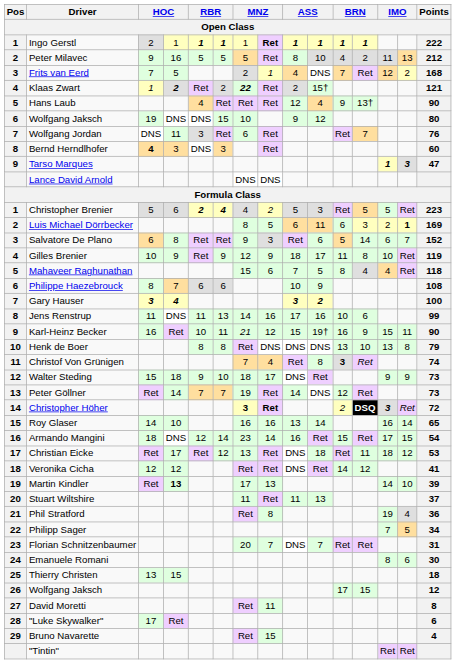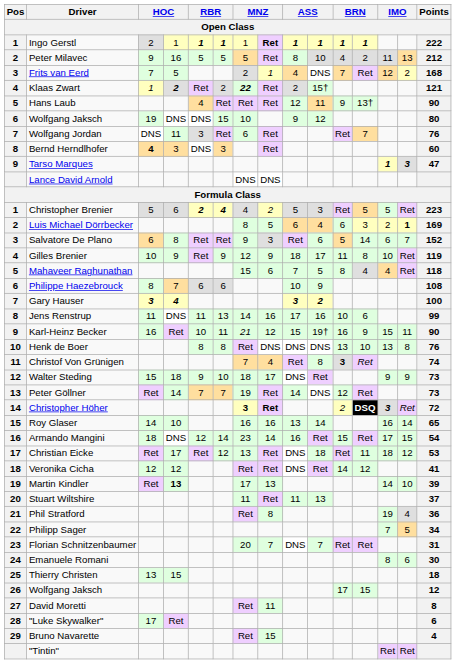 <table class="wikitable" style="font-size: 85%; text-align: center;">
 <tr valign="top">
 <th valign=middle>Pos</th>
 <th valign=middle>Driver</th>
 <th colspan=2><a href='#'>HOC</a><br></th>
 <th colspan=2><a href='#'>RBR</a><br></th>
 <th colspan=2><a href='#'>MNZ</a><br></th>
 <th colspan=2><a href='#'>ASS</a><br></th>
 <th colspan=2><a href='#'>BRN</a><br></th>
 <th colspan=2><a href='#'>IMO</a><br></th>
 <th valign=middle>Points</th>
 </tr>
 <tr>
 <th colspan=15>Open Class</th>
 </tr>
 <tr>
 <th>1</th>
 <td align=left> Ingo Gerstl</td>
 <td style="background:#DFDFDF;">2</td>
 <td style="background:#FFFFBF;">1</td>
 <td style="background:#FFFFBF;"><strong><em>1</em></strong></td>
 <td style="background:#FFFFBF;"><strong><em>1</em></strong></td>
 <td style="background:#FFFFBF;">1</td>
 <td style="background:#EFCFFF;"><strong>Ret</strong></td>
 <td style="background:#FFFFBF;"><strong><em>1</em></strong></td>
 <td style="background:#FFFFBF;"><strong><em>1</em></strong></td>
 <td style="background:#FFFFBF;"><strong><em>1</em></strong></td>
 <td style="background:#FFFFBF;"><strong><em>1</em></strong></td>
 <td></td>
 <td></td>
 <th>222</th>
 </tr>
 <tr>
 <th>2</th>
 <td align=left> Peter Milavec</td>
 <td style="background:#DFFFDF;">9</td>
 <td style="background:#DFFFDF;">16</td>
 <td style="background:#DFFFDF;">5</td>
 <td style="background:#DFFFDF;">5</td>
 <td style="background:#FFDF9F;">5</td>
 <td style="background:#EFCFFF;">Ret</td>
 <td style="background:#DFFFDF;">8</td>
 <td style="background:#DFDFDF;">10</td>
 <td style="background:#DFDFDF;">4</td>
 <td style="background:#DFDFDF;">2</td>
 <td style="background:#DFDFDF;">11</td>
 <td style="background:#FFDF9F;">13</td>
 <th>212</th>
 </tr>
 <tr>
 <th>3</th>
 <td align=left> <a href='#'>Frits van Eerd</a></td>
 <td style="background:#DFFFDF;">7</td>
 <td style="background:#DFFFDF;">5</td>
 <td></td>
 <td></td>
 <td style="background:#DFDFDF;">2</td>
 <td style="background:#FFFFBF;"><em>1</em></td>
 <td style="background:#FFDF9F;">4</td>
 <td style="background:#FFFFFF;">DNS</td>
 <td style="background:#FFDF9F;">7</td>
 <td style="background:#EFCFFF;">Ret</td>
 <td style="background:#FFDF9F;">12</td>
 <td style="background:#FFFFBF;">2</td>
 <th>168</th>
 </tr>
 <tr>
 <th>4</th>
 <td align=left> Klaas Zwart</td>
 <td style="background:#FFFFBF;"><em>1</em></td>
 <td style="background:#DFDFDF;"><strong><em>2</em></strong></td>
 <td style="background:#EFCFFF;">Ret</td>
 <td style="background:#DFDFDF;">2</td>
 <td style="background:#DFFFDF;"><strong><em>22</em></strong></td>
 <td style="background:#EFCFFF;">Ret</td>
 <td style="background:#DFDFDF;">2</td>
 <td style="background:#DFFFDF;">15†</td>
 <td></td>
 <td></td>
 <td></td>
 <td></td>
 <th>121</th>
 </tr>
 <tr>
 <th>5</th>
 <td align=left> Hans Laub</td>
 <td></td>
 <td></td>
 <td style="background:#FFDF9F;">4</td>
 <td style="background:#EFCFFF;">Ret</td>
 <td style="background:#EFCFFF;">Ret</td>
 <td style="background:#EFCFFF;">Ret</td>
 <td style="background:#DFFFDF;">12</td>
-<td style="background:#FFDF9F;">4</td>
+<td style="background:#FFDF9F;">11</td>
 <td style="background:#DFFFDF;">9</td>
 <td style="background:#DFFFDF;">13†</td>
 <td></td>
 <td></td>
 <th>90</th>
 </tr>
 <tr>
 <th>6</th>
 <td align=left> Wolfgang Jaksch</td>
 <td style="background:#DFFFDF;">19</td>
 <td style="background:#FFFFFF;">DNS</td>
 <td style="background:#FFFFFF;">DNS</td>
 <td style="background:#DFFFDF;">15</td>
 <td style="background:#DFFFDF;">10</td>
 <td></td>
 <td style="background:#DFFFDF;">9</td>
 <td style="background:#DFFFDF;">12</td>
 <td></td>
 <td></td>
 <td></td>
 <td></td>
 <th>80</th>
 </tr>
 <tr>
 <th>7</th>
 <td align=left> Wolfgang Jordan</td>
 <td style="background:#FFFFFF;">DNS</td>
 <td style="background:#DFFFDF;">11</td>
 <td style="background:#DFDFDF;">3</td>
 <td style="background:#EFCFFF;">Ret</td>
 <td style="background:#DFFFDF;">6</td>
 <td style="background:#EFCFFF;">Ret</td>
 <td></td>
 <td></td>
 <td style="background:#EFCFFF;">Ret</td>
 <td style="background:#FFDF9F;">7</td>
 <td></td>
 <td></td>
 <th>76</th>
 </tr>
 <tr>
 <th>8</th>
 <td align=left> Bernd Herndlhofer</td>
 <td style="background:#FFDF9F;"><strong>4</strong></td>
 <td style="background:#FFDF9F;">3</td>
 <td style="background:#FFFFFF;">DNS</td>
 <td style="background:#FFDF9F;">3</td>
 <td></td>
 <td style="background:#EFCFFF;">Ret</td>
 <td></td>
 <td></td>
 <td></td>
 <td></td>
 <td></td>
 <td></td>
 <th>60</th>
 </tr>
 <tr>
 <th>9</th>
 <td align=left> <a href='#'>Tarso Marques</a></td>
 <td></td>
 <td></td>
 <td></td>
 <td></td>
 <td></td>
 <td></td>
 <td></td>
 <td></td>
 <td></td>
 <td></td>
 <td style="background:#FFFFBF;"><strong><em>1</em></strong></td>
 <td style="background:#DFDFDF;"><strong><em>3</em></strong></td>
 <th>47</th>
 </tr>
 <tr>
 <th></th>
 <td align=left> <a href='#'>Lance David Arnold</a></td>
 <td></td>
 <td></td>
 <td></td>
 <td></td>
 <td style="background:#FFFFFF;">DNS</td>
 <td style="background:#FFFFFF;">DNS</td>
 <td></td>
 <td></td>
 <td></td>
 <td></td>
 <td></td>
 <td></td>
 <th></th>
 </tr>
 <tr>
 <th colspan=15>Formula Class</th>
 </tr>
 <tr>
 <th>1</th>
 <td align=left> Christopher Brenier</td>
 <td style="background:#DFDFDF;">5</td>
 <td style="background:#DFDFDF;">6</td>
 <td style="background:#FFFFBF;"><strong><em>2</em></strong></td>
 <td style="background:#FFFFBF;"><strong><em>4</em></strong></td>
 <td style="background:#DFDFDF;">4</td>
 <td style="background:#FFFFBF;"><em>2</em></td>
 <td style="background:#DFDFDF;">5</td>
 <td style="background:#DFDFDF;">3</td>
 <td style="background:#EFCFFF;">Ret</td>
 <td style="background:#FFDF9F;">5</td>
 <td style="background:#DFFFDF;">5</td>
 <td style="background:#EFCFFF;">Ret</td>
 <th>223</th>
 </tr>
 <tr>
 <th>2</th>
 <td align=left> <a href='#'>Luis Michael Dörrbecker</a></td>
 <td></td>
 <td></td>
 <td></td>
 <td></td>
 <td style="background:#DFFFDF;">8</td>
 <td style="background:#DFFFDF;">5</td>
 <td style="background:#FFDF9F;">6</td>
-<td style="background:#FFDF9F;">11</td>
+<td style="background:#FFDF9F;">4</td>
 <td style="background:#DFFFDF;">6</td>
 <td style="background:#FFFFBF;">3</td>
 <td style="background:#FFFFBF;">2</td>
 <td style="background:#FFFFBF;"><strong>1</strong></td>
 <th>169</th>
 </tr>
 <tr>
 <th>3</th>
 <td align=left> Salvatore De Plano</td>
 <td style="background:#FFDF9F;">6</td>
 <td style="background:#DFFFDF;">8</td>
 <td style="background:#EFCFFF;">Ret</td>
 <td style="background:#EFCFFF;">Ret</td>
 <td style="background:#DFFFDF;">9</td>
 <td style="background:#DFDFDF;">3</td>
 <td style="background:#EFCFFF;">Ret</td>
 <td style="background:#DFFFDF;">6</td>
 <td style="background:#FFDF9F;">5</td>
 <td style="background:#DFFFDF;">14</td>
 <td style="background:#DFFFDF;">6</td>
 <td style="background:#DFFFDF;">7</td>
 <th>152</th>
 </tr>
 <tr>
 <th>4</th>
 <td align=left> Gilles Brenier</td>
 <td style="background:#DFFFDF;">10</td>
 <td style="background:#DFFFDF;">9</td>
 <td style="background:#EFCFFF;">Ret</td>
 <td style="background:#DFFFDF;">9</td>
 <td style="background:#DFFFDF;">12</td>
 <td style="background:#DFFFDF;">9</td>
 <td style="background:#DFFFDF;">18</td>
 <td style="background:#DFFFDF;">17</td>
 <td style="background:#DFFFDF;">11</td>
 <td style="background:#DFFFDF;">8</td>
 <td style="background:#DFFFDF;">10</td>
 <td style="background:#EFCFFF;">Ret</td>
 <th>119</th>
 </tr>
 <tr>
 <th>5</th>
 <td align=left> <a href='#'>Mahaveer Raghunathan</a></td>
 <td></td>
 <td></td>
 <td></td>
 <td></td>
 <td style="background:#DFFFDF;">15</td>
 <td style="background:#DFFFDF;">6</td>
 <td style="background:#DFFFDF;">7</td>
 <td style="background:#DFFFDF;">5</td>
 <td style="background:#DFFFDF;">8</td>
 <td style="background:#DFDFDF;">4</td>
 <td style="background:#FFDF9F;">4</td>
 <td style="background:#EFCFFF;">Ret</td>
 <th>118</th>
 </tr>
 <tr>
 <th>6</th>
 <td align=left> <a href='#'>Philippe Haezebrouck</a></td>
 <td style="background:#DFFFDF;">8</td>
 <td style="background:#FFDF9F;">7</td>
 <td style="background:#DFDFDF;">6</td>
 <td style="background:#DFDFDF;">6</td>
 <td></td>
 <td></td>
 <td style="background:#DFFFDF;">10</td>
 <td style="background:#DFFFDF;">9</td>
 <td></td>
 <td></td>
 <td></td>
 <td></td>
 <th>108</th>
 </tr>
 <tr>
 <th>7</th>
 <td align=left> Gary Hauser</td>
 <td style="background:#FFFFBF;"><strong><em>3</em></strong></td>
 <td style="background:#FFFFBF;"><strong><em>4</em></strong></td>
 <td></td>
 <td></td>
 <td></td>
 <td></td>
 <td style="background:#FFFFBF;"><strong><em>3</em></strong></td>
 <td style="background:#FFFFBF;"><strong><em>2</em></strong></td>
 <td></td>
 <td></td>
 <td></td>
 <td></td>
 <th>100</th>
 </tr>
 <tr>
 <th>8</th>
 <td align=left> Jens Renstrup</td>
 <td style="background:#DFFFDF;">11</td>
 <td style="background:#FFFFFF;">DNS</td>
 <td style="background:#DFFFDF;">11</td>
 <td style="background:#DFFFDF;">13</td>
 <td style="background:#DFFFDF;">14</td>
 <td style="background:#DFFFDF;">16</td>
 <td style="background:#DFFFDF;">17</td>
 <td style="background:#DFFFDF;">16</td>
 <td style="background:#DFFFDF;">10</td>
 <td style="background:#DFFFDF;">6</td>
 <td></td>
 <td></td>
 <th>99</th>
 </tr>
 <tr>
 <th>9</th>
 <td align=left> Karl-Heinz Becker</td>
 <td style="background:#DFFFDF;">16</td>
 <td style="background:#EFCFFF;">Ret</td>
 <td style="background:#DFFFDF;">10</td>
 <td style="background:#DFFFDF;">11</td>
 <td style="background:#DFFFDF;"><em>21</em></td>
 <td style="background:#DFFFDF;">12</td>
 <td style="background:#DFFFDF;">15</td>
 <td style="background:#DFFFDF;">19†</td>
 <td style="background:#DFFFDF;">16</td>
 <td style="background:#DFFFDF;">9</td>
 <td style="background:#DFFFDF;">15</td>
 <td style="background:#DFFFDF;">11</td>
 <th>90</th>
 </tr>
 <tr>
 <th>10</th>
 <td align=left> Henk de Boer</td>
 <td></td>
 <td></td>
 <td style="background:#DFFFDF;">8</td>
 <td style="background:#DFFFDF;">8</td>
 <td style="background:#EFCFFF;">Ret</td>
 <td style="background:#FFFFFF;">DNS</td>
 <td style="background:#FFFFFF;">DNS</td>
 <td style="background:#FFFFFF;">DNS</td>
 <td style="background:#DFFFDF;">13</td>
 <td style="background:#DFFFDF;">10</td>
 <td style="background:#DFFFDF;">13</td>
 <td style="background:#DFFFDF;">8</td>
-<th>79</th>
+<th>76</th>
 </tr>
 <tr>
 <th>11</th>
 <td align=left> Christof Von Grünigen</td>
 <td></td>
 <td></td>
 <td></td>
 <td></td>
 <td style="background:#FFDF9F;">7</td>
 <td style="background:#FFDF9F;">4</td>
 <td style="background:#EFCFFF;">Ret</td>
 <td style="background:#DFFFDF;">8</td>
 <td style="background:#DFDFDF;"><strong>3</strong></td>
 <td style="background:#EFCFFF;"><em>Ret</em></td>
 <td></td>
 <td></td>
 <th>74</th>
 </tr>
 <tr>
 <th>12</th>
 <td align=left> Walter Steding</td>
 <td style="background:#DFFFDF;">15</td>
 <td style="background:#DFFFDF;">18</td>
 <td style="background:#DFFFDF;">9</td>
 <td style="background:#DFFFDF;">10</td>
 <td style="background:#DFFFDF;">18</td>
 <td style="background:#DFFFDF;">17</td>
 <td style="background:#FFFFFF;">DNS</td>
 <td style="background:#EFCFFF;">Ret</td>
 <td></td>
 <td></td>
 <td style="background:#DFFFDF;">9</td>
 <td style="background:#DFFFDF;">9</td>
 <th>73</th>
 </tr>
 <tr>
 <th>13</th>
 <td align=left> Peter Göllner</td>
 <td style="background:#EFCFFF;">Ret</td>
 <td style="background:#DFFFDF;">14</td>
 <td style="background:#FFDF9F;">7</td>
 <td style="background:#FFDF9F;">7</td>
 <td style="background:#DFFFDF;">19</td>
 <td style="background:#EFCFFF;">Ret</td>
 <td style="background:#DFFFDF;">14</td>
 <td style="background:#FFFFFF;">DNS</td>
 <td style="background:#DFFFDF;">12</td>
 <td style="background:#EFCFFF;">Ret</td>
 <td></td>
 <td></td>
 <th>73</th>
 </tr>
 <tr>
 <th>14</th>
 <td align=left> <a href='#'>Christopher Höher</a></td>
 <td></td>
 <td></td>
 <td></td>
 <td></td>
 <td style="background:#FFFFBF;"><strong>3</strong></td>
 <td style="background:#EFCFFF;"><strong>Ret</strong></td>
 <td></td>
 <td></td>
 <td style="background:#FFFFBF;"><em>2</em></td>
 <td style="background:#000000; color:white"><strong>DSQ</strong></td>
 <td style="background:#DFDFDF;"><strong><em>3</em></strong></td>
 <td style="background:#EFCFFF;"><em>Ret</em></td>
 <th>72</th>
 </tr>
 <tr>
 <th>15</th>
 <td align=left> Roy Glaser</td>
 <td style="background:#DFFFDF;">14</td>
 <td style="background:#DFFFDF;">10</td>
 <td></td>
 <td></td>
 <td style="background:#DFFFDF;">16</td>
 <td style="background:#DFFFDF;">16</td>
 <td style="background:#DFFFDF;">13</td>
 <td style="background:#DFFFDF;">14</td>
 <td></td>
 <td></td>
 <td style="background:#DFFFDF;">16</td>
 <td style="background:#DFFFDF;">14</td>
 <th>65</th>
 </tr>
 <tr>
 <th>16</th>
 <td align=left> Armando Mangini</td>
 <td style="background:#DFFFDF;">18</td>
 <td style="background:#FFFFFF;">DNS</td>
 <td style="background:#DFFFDF;">12</td>
 <td style="background:#DFFFDF;">14</td>
 <td style="background:#DFFFDF;">23</td>
 <td style="background:#DFFFDF;">14</td>
 <td style="background:#DFFFDF;">16</td>
 <td style="background:#EFCFFF;">Ret</td>
 <td style="background:#DFFFDF;">15</td>
 <td style="background:#EFCFFF;">Ret</td>
 <td style="background:#DFFFDF;">17</td>
 <td style="background:#DFFFDF;">15</td>
 <th>54</th>
 </tr>
 <tr>
 <th>17</th>
 <td align=left> Christian Eicke</td>
 <td style="background:#EFCFFF;">Ret</td>
 <td style="background:#DFFFDF;">17</td>
 <td style="background:#EFCFFF;">Ret</td>
 <td style="background:#DFFFDF;">12</td>
 <td style="background:#DFFFDF;">13</td>
 <td style="background:#EFCFFF;">Ret</td>
 <td style="background:#FFFFFF;">DNS</td>
 <td style="background:#DFFFDF;">18</td>
 <td style="background:#EFCFFF;">Ret</td>
 <td style="background:#DFFFDF;">11</td>
 <td style="background:#DFFFDF;">18</td>
 <td style="background:#DFFFDF;">12</td>
 <th>53</th>
 </tr>
 <tr>
 <th>18</th>
 <td align=left> Veronika Cicha</td>
 <td style="background:#DFFFDF;">12</td>
 <td style="background:#DFFFDF;">12</td>
 <td></td>
 <td></td>
 <td style="background:#EFCFFF;">Ret</td>
 <td style="background:#EFCFFF;">Ret</td>
 <td style="background:#FFFFFF;">DNS</td>
 <td style="background:#EFCFFF;">Ret</td>
 <td style="background:#DFFFDF;">14</td>
 <td style="background:#DFFFDF;">12</td>
 <td></td>
 <td></td>
 <th>41</th>
 </tr>
 <tr>
 <th>19</th>
 <td align=left> Martin Kindler</td>
 <td style="background:#EFCFFF;">Ret</td>
 <td style="background:#DFFFDF;"><strong>13</strong></td>
 <td></td>
 <td></td>
 <td style="background:#DFFFDF;">17</td>
 <td style="background:#DFFFDF;">13</td>
 <td></td>
 <td></td>
 <td></td>
 <td></td>
 <td style="background:#DFFFDF;">14</td>
 <td style="background:#DFFFDF;">10</td>
 <th>39</th>
 </tr>
 <tr>
 <th>20</th>
 <td align=left> Stuart Wiltshire</td>
 <td></td>
 <td></td>
 <td></td>
 <td></td>
 <td style="background:#DFFFDF;">11</td>
 <td style="background:#EFCFFF;">Ret</td>
 <td style="background:#DFFFDF;">11</td>
 <td style="background:#DFFFDF;">13</td>
 <td></td>
 <td></td>
 <td></td>
 <td></td>
 <th>37</th>
 </tr>
 <tr>
 <th>21</th>
 <td align=left> Phil Stratford</td>
 <td></td>
 <td></td>
 <td></td>
 <td></td>
 <td style="background:#EFCFFF;">Ret</td>
 <td style="background:#DFFFDF;">8</td>
 <td></td>
 <td></td>
 <td></td>
 <td></td>
 <td style="background:#DFFFDF;">19</td>
 <td style="background:#DFDFDF;">4</td>
 <th>36</th>
 </tr>
 <tr>
 <th>22</th>
 <td align=left> Philipp Sager</td>
 <td></td>
 <td></td>
 <td></td>
 <td></td>
 <td></td>
 <td></td>
 <td></td>
 <td></td>
 <td></td>
 <td></td>
 <td style="background:#DFFFDF;">7</td>
 <td style="background:#FFDF9F;">5</td>
 <th>34</th>
 </tr>
 <tr>
 <th>23</th>
 <td align=left> Florian Schnitzenbaumer</td>
 <td></td>
 <td></td>
 <td></td>
 <td></td>
 <td style="background:#DFFFDF;">20</td>
 <td style="background:#DFFFDF;">7</td>
 <td style="background:#FFFFFF;">DNS</td>
 <td style="background:#DFFFDF;">7</td>
 <td style="background:#EFCFFF;">Ret</td>
 <td style="background:#EFCFFF;">Ret</td>
 <td></td>
 <td></td>
 <th>31</th>
 </tr>
 <tr>
 <th>24</th>
 <td align=left> Emanuele Romani</td>
 <td></td>
 <td></td>
 <td></td>
 <td></td>
 <td></td>
 <td></td>
 <td></td>
 <td></td>
 <td></td>
 <td></td>
 <td style="background:#DFFFDF;">8</td>
 <td style="background:#DFFFDF;">6</td>
 <th>30</th>
 </tr>
 <tr>
 <th>25</th>
 <td align=left> Thierry Christen</td>
 <td style="background:#DFFFDF;">13</td>
 <td style="background:#DFFFDF;">15</td>
 <td></td>
 <td></td>
 <td></td>
 <td></td>
 <td></td>
 <td></td>
 <td></td>
 <td></td>
 <td></td>
 <td></td>
 <th>18</th>
 </tr>
 <tr>
 <th>26</th>
 <td align=left> Wolfgang Jaksch</td>
 <td></td>
 <td></td>
 <td></td>
 <td></td>
 <td></td>
 <td></td>
 <td></td>
 <td></td>
 <td style="background:#DFFFDF;">17</td>
 <td style="background:#DFFFDF;">15</td>
 <td></td>
 <td></td>
 <th>12</th>
 </tr>
 <tr>
 <th>27</th>
 <td align=left> David Moretti</td>
 <td></td>
 <td></td>
 <td></td>
 <td></td>
 <td style="background:#EFCFFF;">Ret</td>
 <td style="background:#DFFFDF;">11</td>
 <td></td>
 <td></td>
 <td></td>
 <td></td>
 <td></td>
 <td></td>
 <th>8</th>
 </tr>
 <tr>
 <th>28</th>
 <td align=left> "Luke Skywalker"</td>
 <td style="background:#DFFFDF;">17</td>
 <td style="background:#EFCFFF;">Ret</td>
 <td></td>
 <td></td>
 <td></td>
 <td></td>
 <td></td>
 <td></td>
 <td></td>
 <td></td>
 <td></td>
 <td></td>
 <th>6</th>
 </tr>
 <tr>
 <th>29</th>
 <td align=left> Bruno Navarette</td>
 <td></td>
 <td></td>
 <td></td>
 <td></td>
 <td style="background:#EFCFFF;">Ret</td>
 <td style="background:#DFFFDF;">15</td>
 <td></td>
 <td></td>
 <td></td>
 <td></td>
 <td></td>
 <td></td>
 <th>4</th>
 </tr>
 <tr>
 <th></th>
 <td align=left> "Tintin"</td>
 <td></td>
 <td></td>
 <td></td>
 <td></td>
 <td></td>
 <td></td>
 <td></td>
 <td></td>
 <td></td>
 <td></td>
 <td style="background:#EFCFFF;">Ret</td>
 <td style="background:#EFCFFF;">Ret</td>
 <th></th>
 </tr>
 </table>
